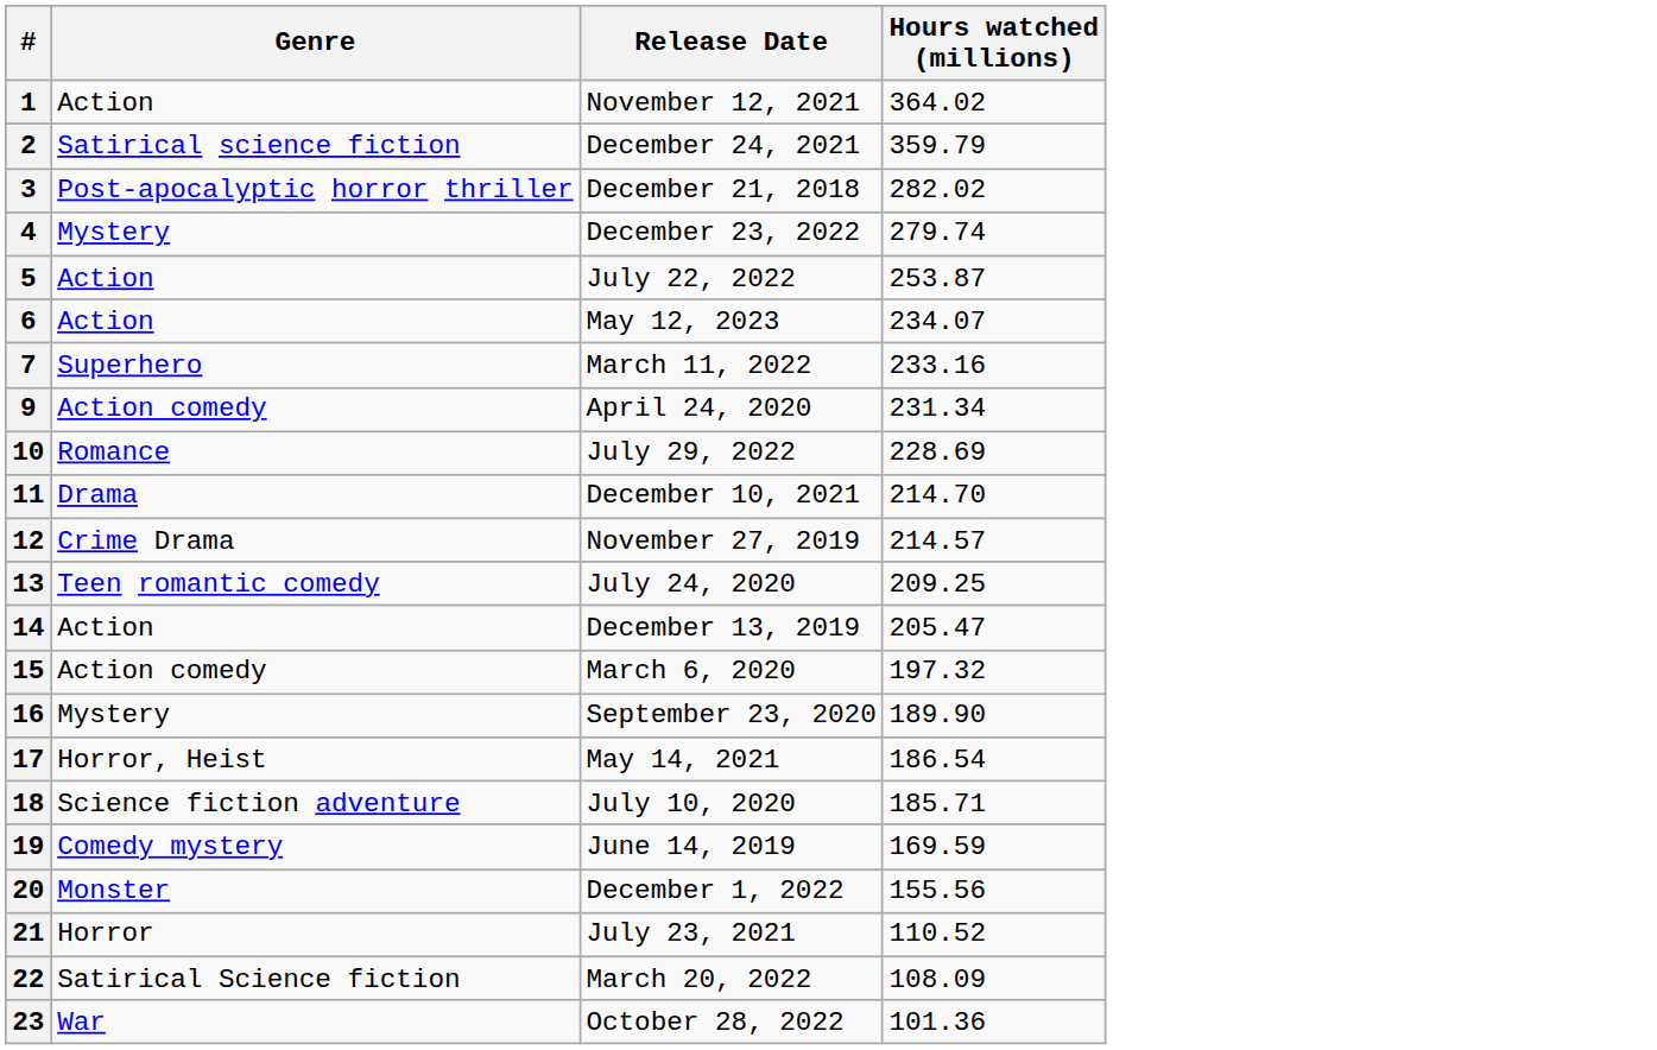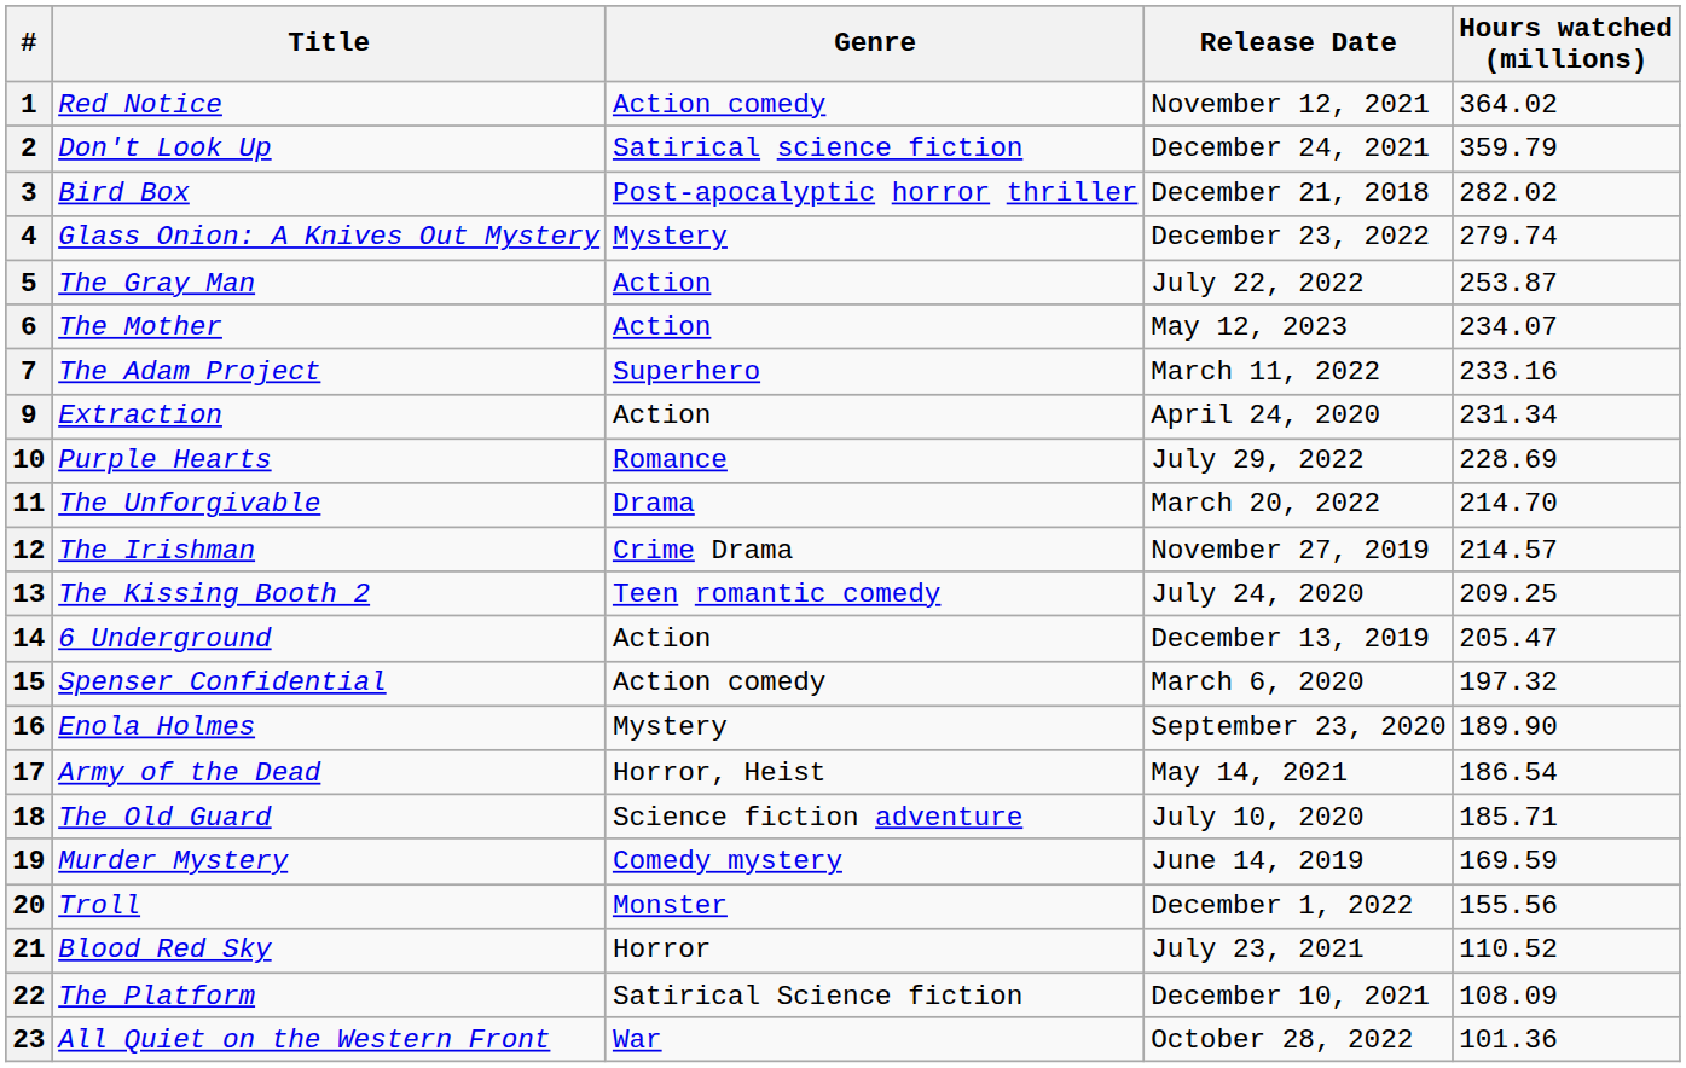 <table class="wikitable sortable plainrowheaders static-row-numbers">
 <tr>
 <th>#</th>
+<th scope="col">Title</th>
 <th scope="col">Genre</th>
 <th scope="col">Release Date</th>
 <th scope="col">Hours watched<br>(millions)</th>
 </tr>
 <tr>
 <th>1</th>
-<td>Action</td>
+<td scope="row"><em><a href='#'>Red Notice</a></em></td>
+<td><a href='#'>Action comedy</a></td>
 <td>November 12, 2021</td>
 <td>364.02</td>
 </tr>
 <tr>
 <th>2</th>
+<td scope="row"><em><a href='#'>Don't Look Up</a></em></td>
 <td><a href='#'>Satirical</a> <a href='#'>science fiction</a></td>
 <td>December 24, 2021</td>
 <td>359.79</td>
 </tr>
 <tr>
 <th>3</th>
+<td scope="row"><em><a href='#'>Bird Box</a></em></td>
 <td><a href='#'>Post-apocalyptic</a> <a href='#'>horror</a> <a href='#'>thriller</a></td>
 <td>December 21, 2018</td>
 <td>282.02</td>
 </tr>
 <tr>
 <th>4</th>
+<td scope="row"><em><a href='#'>Glass Onion: A Knives Out Mystery</a></em></td>
 <td><a href='#'>Mystery</a></td>
 <td>December 23, 2022</td>
 <td>279.74</td>
 </tr>
 <tr>
 <th>5</th>
+<td scope="row"><em><a href='#'>The Gray Man</a></em></td>
 <td><a href='#'>Action</a></td>
 <td>July 22, 2022</td>
 <td>253.87</td>
 </tr>
 <tr>
 <th>6</th>
+<td scope="row"><em><a href='#'>The Mother</a></em></td>
 <td><a href='#'>Action</a></td>
 <td>May 12, 2023</td>
 <td>234.07</td>
 </tr>
 <tr>
 <th>7</th>
+<td scope="row"><em><a href='#'>The Adam Project</a></em></td>
 <td><a href='#'>Superhero</a></td>
 <td>March 11, 2022</td>
 <td>233.16</td>
 </tr>
 <tr>
 <th>9</th>
-<td><a href='#'>Action comedy</a></td>
+<td scope="row"><em><a href='#'>Extraction</a></em></td>
+<td>Action</td>
 <td>April 24, 2020</td>
 <td>231.34</td>
 </tr>
 <tr>
 <th>10</th>
+<td scope="row"><em><a href='#'>Purple Hearts</a></em></td>
 <td><a href='#'>Romance</a></td>
 <td>July 29, 2022</td>
 <td>228.69</td>
 </tr>
 <tr>
 <th>11</th>
+<td scope="row"><em><a href='#'>The Unforgivable</a></em></td>
 <td><a href='#'>Drama</a></td>
-<td>December 10, 2021</td>
+<td>March 20, 2022</td>
 <td>214.70</td>
 </tr>
 <tr>
 <th>12</th>
+<td scope="row"><em><a href='#'>The Irishman</a></em></td>
 <td><a href='#'>Crime</a> Drama</td>
 <td>November 27, 2019</td>
 <td>214.57</td>
 </tr>
 <tr>
 <th>13</th>
+<td scope="row"><em><a href='#'>The Kissing Booth 2</a></em></td>
 <td><a href='#'>Teen</a> <a href='#'>romantic comedy</a></td>
 <td>July 24, 2020</td>
 <td>209.25</td>
 </tr>
 <tr>
 <th>14</th>
+<td scope="row"><em><a href='#'>6 Underground</a></em></td>
 <td>Action</td>
 <td>December 13, 2019</td>
 <td>205.47</td>
 </tr>
 <tr>
 <th>15</th>
+<td scope="row"><em><a href='#'>Spenser Confidential</a></em></td>
 <td>Action comedy</td>
 <td>March 6, 2020</td>
 <td>197.32</td>
 </tr>
 <tr>
 <th>16</th>
+<td scope="row"><em><a href='#'>Enola Holmes</a></em></td>
 <td>Mystery</td>
 <td>September 23, 2020</td>
 <td>189.90</td>
 </tr>
 <tr>
 <th>17</th>
+<td scope="row"><em><a href='#'>Army of the Dead</a></em></td>
 <td>Horror, Heist</td>
 <td>May 14, 2021</td>
 <td>186.54</td>
 </tr>
 <tr>
 <th>18</th>
+<td scope="row"><em><a href='#'>The Old Guard</a></em></td>
 <td>Science fiction <a href='#'>adventure</a></td>
 <td>July 10, 2020</td>
 <td>185.71</td>
 </tr>
 <tr>
 <th>19</th>
+<td scope="row"><em><a href='#'>Murder Mystery</a></em></td>
 <td><a href='#'>Comedy mystery</a></td>
 <td>June 14, 2019</td>
 <td>169.59</td>
 </tr>
 <tr>
 <th>20</th>
+<td scope="row"><em><a href='#'>Troll</a></em></td>
 <td><a href='#'>Monster</a></td>
 <td>December 1, 2022</td>
 <td>155.56</td>
 </tr>
 <tr>
 <th>21</th>
+<td scope="row"><em><a href='#'>Blood Red Sky</a></em></td>
 <td>Horror</td>
 <td>July 23, 2021</td>
 <td>110.52</td>
 </tr>
 <tr>
 <th>22</th>
+<td scope="row"><a href='#'><em>The Platform</em></a></td>
 <td>Satirical Science fiction</td>
-<td>March 20, 2022</td>
+<td>December 10, 2021</td>
 <td>108.09</td>
 </tr>
 <tr>
 <th>23</th>
+<td scope="row"><em><a href='#'>All Quiet on the Western Front</a></em></td>
 <td><a href='#'>War</a></td>
 <td>October 28, 2022</td>
 <td>101.36</td>
 </tr>
 </table>
